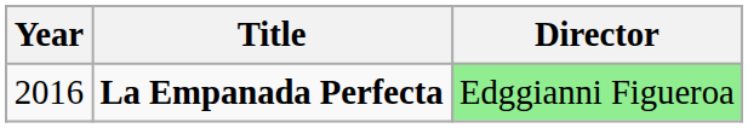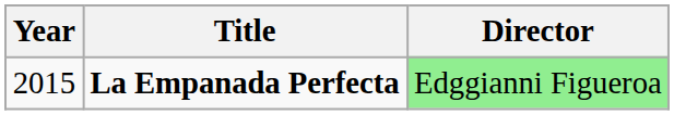 <table class="wikitable" style="font-size:90%;">
 <tr>
 <th>Year</th>
 <th>Title</th>
 <th>Director</th>
 </tr>
 <tr>
-<td>2016</td>
+<td>2015</td>
 <td><strong>La Empanada Perfecta</strong></td>
 <td style="background: lightgreen;">Edggianni Figueroa</td>
 </tr>
 </table>
